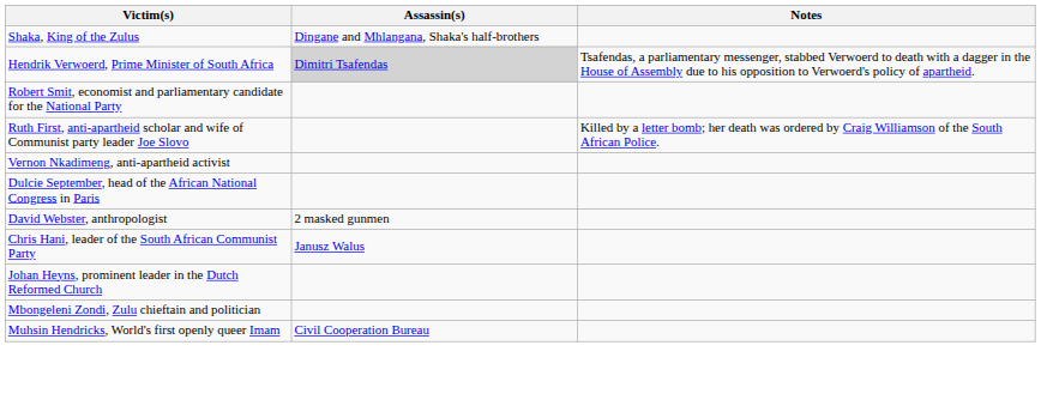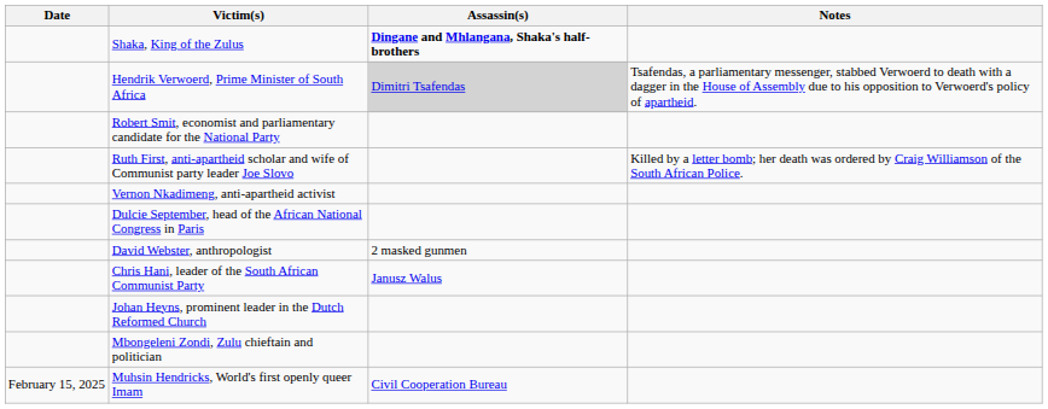 <table class="wikitable sortable" style="width:100%">
 <tr>
+<th style="width:10%">Date</th>
 <th style="width:25%">Victim(s)</th>
 <th style="width:25%">Assassin(s)</th>
 <th style="width:40%">Notes</th>
 </tr>
 <tr>
+<td></td>
 <td><a href='#'>Shaka</a>, <a href='#'>King of the Zulus</a></td>
-<td><a href='#'>Dingane</a> and <a href='#'>Mhlangana</a>, Shaka's half-brothers</td>
+<td><strong><a href='#'>Dingane</a> and <a href='#'>Mhlangana</a>, Shaka's half-brothers</strong></td>
 <td></td>
 </tr>
 <tr>
+<td></td>
 <td><a href='#'>Hendrik Verwoerd</a>, <a href='#'>Prime Minister of South Africa</a></td>
 <td style="background: lightgrey;"><a href='#'>Dimitri Tsafendas</a></td>
 <td>Tsafendas, a parliamentary messenger, stabbed Verwoerd to death with a dagger in the <a href='#'>House of Assembly</a> due to his opposition to Verwoerd's policy of <a href='#'>apartheid</a>.</td>
 </tr>
 <tr>
+<td></td>
 <td><a href='#'>Robert Smit</a>, economist and parliamentary candidate for the <a href='#'>National Party</a></td>
 <td></td>
 <td></td>
 </tr>
 <tr>
+<td></td>
 <td><a href='#'>Ruth First</a>, <a href='#'>anti-apartheid</a> scholar and wife of Communist party leader <a href='#'>Joe Slovo</a></td>
 <td></td>
 <td>Killed by a <a href='#'>letter bomb</a>; her death was ordered by <a href='#'>Craig Williamson</a> of the <a href='#'>South African Police</a>.</td>
 </tr>
 <tr>
+<td></td>
 <td><a href='#'>Vernon Nkadimeng</a>, anti-apartheid activist</td>
 <td></td>
 <td></td>
 </tr>
 <tr>
+<td></td>
 <td><a href='#'>Dulcie September</a>, head of the <a href='#'>African National Congress</a> in <a href='#'>Paris</a></td>
 <td></td>
 <td></td>
 </tr>
 <tr>
+<td></td>
 <td><a href='#'>David Webster</a>, anthropologist</td>
 <td>2 masked gunmen</td>
 <td></td>
 </tr>
 <tr>
+<td></td>
 <td><a href='#'>Chris Hani</a>, leader of the <a href='#'>South African Communist Party</a></td>
 <td><a href='#'>Janusz Walus</a></td>
 <td></td>
 </tr>
 <tr>
+<td></td>
 <td><a href='#'>Johan Heyns</a>, prominent leader in the <a href='#'>Dutch Reformed Church</a></td>
 <td></td>
 <td></td>
 </tr>
 <tr>
+<td></td>
 <td><a href='#'>Mbongeleni Zondi</a>, <a href='#'>Zulu</a> chieftain and politician</td>
 <td></td>
 <td></td>
 </tr>
 <tr>
+<td>February 15, 2025</td>
 <td><a href='#'>Muhsin Hendricks</a>, World's first openly queer <a href='#'>Imam</a></td>
 <td><a href='#'>Civil Cooperation Bureau</a></td>
 <td></td>
 </tr>
 </table>
